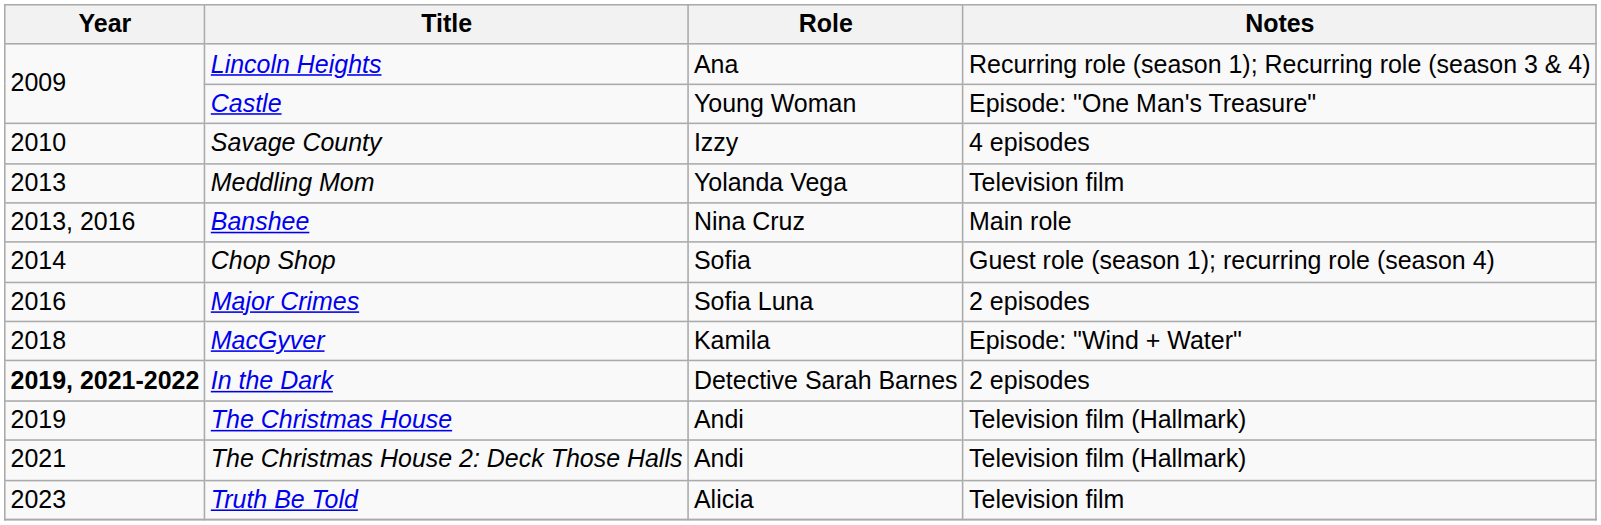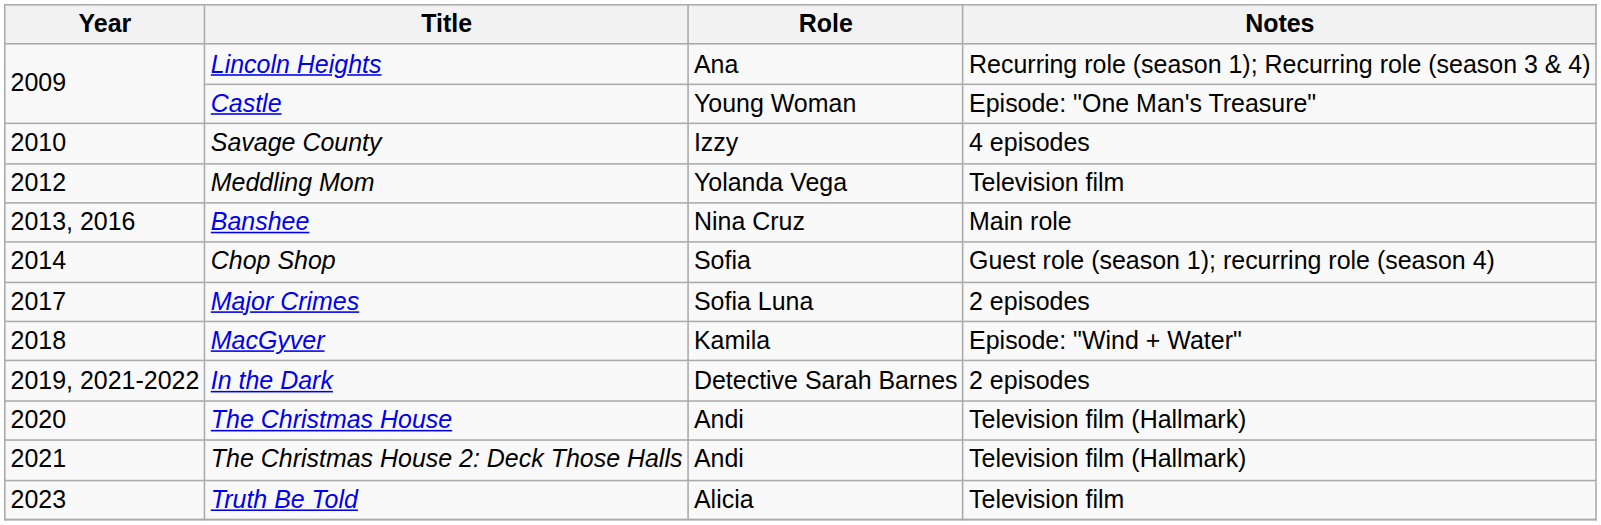 <table class="wikitable">
 <tr>
 <th>Year</th>
 <th>Title</th>
 <th>Role</th>
 <th>Notes</th>
 </tr>
 <tr>
 <td rowspan="2">2009</td>
 <td><em><a href='#'>Lincoln Heights</a></em></td>
 <td>Ana</td>
 <td>Recurring role (season 1); Recurring role (season 3 & 4)</td>
 </tr>
 <tr>
 <td><em><a href='#'>Castle</a></em></td>
 <td>Young Woman</td>
 <td>Episode: "One Man's Treasure"</td>
 </tr>
 <tr>
 <td>2010</td>
 <td><em>Savage County</em></td>
 <td>Izzy</td>
 <td>4 episodes</td>
 </tr>
 <tr>
-<td>2013</td>
+<td>2012</td>
 <td><em>Meddling Mom</em></td>
 <td>Yolanda Vega</td>
 <td>Television film</td>
 </tr>
 <tr>
 <td>2013, 2016</td>
 <td><em><a href='#'>Banshee</a></em></td>
 <td>Nina Cruz</td>
 <td>Main role</td>
 </tr>
 <tr>
 <td>2014</td>
 <td><em>Chop Shop</em></td>
 <td>Sofia</td>
 <td>Guest role (season 1); recurring role (season 4)</td>
 </tr>
 <tr>
-<td>2016</td>
+<td>2017</td>
 <td><em><a href='#'>Major Crimes</a></em></td>
 <td>Sofia Luna</td>
 <td>2 episodes</td>
 </tr>
 <tr>
 <td>2018</td>
 <td><em><a href='#'>MacGyver</a></em></td>
 <td>Kamila</td>
 <td>Episode: "Wind + Water"</td>
 </tr>
 <tr>
-<td><strong>2019, 2021-2022</strong></td>
+<td>2019, 2021-2022</td>
 <td><em><a href='#'>In the Dark</a></em></td>
 <td>Detective Sarah Barnes</td>
 <td>2 episodes</td>
 </tr>
 <tr>
-<td>2019</td>
+<td>2020</td>
 <td><em><a href='#'>The Christmas House</a></em></td>
 <td>Andi</td>
 <td>Television film (Hallmark)</td>
 </tr>
 <tr>
 <td>2021</td>
 <td><em> The Christmas House 2: Deck Those Halls</em></td>
 <td>Andi</td>
 <td>Television film (Hallmark)</td>
 </tr>
 <tr>
 <td>2023</td>
 <td><em><a href='#'>Truth Be Told</a></em></td>
 <td>Alicia</td>
 <td>Television film</td>
 </tr>
 <tr>
 </tr>
 </table>
